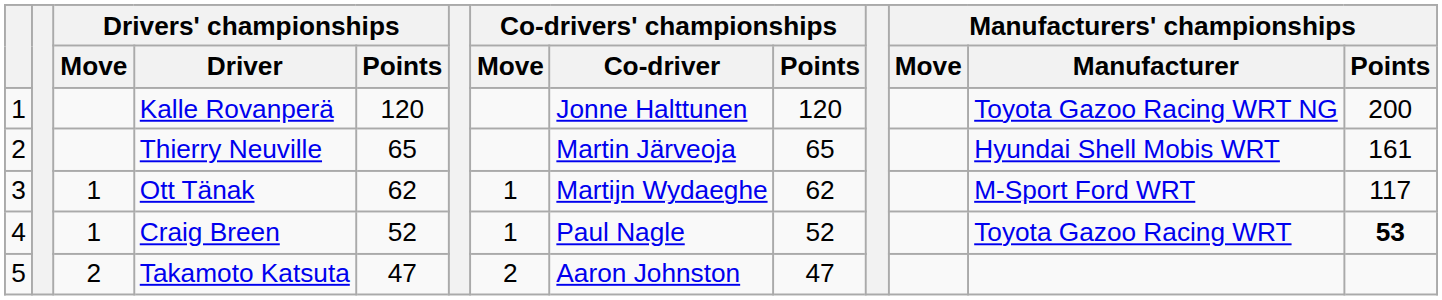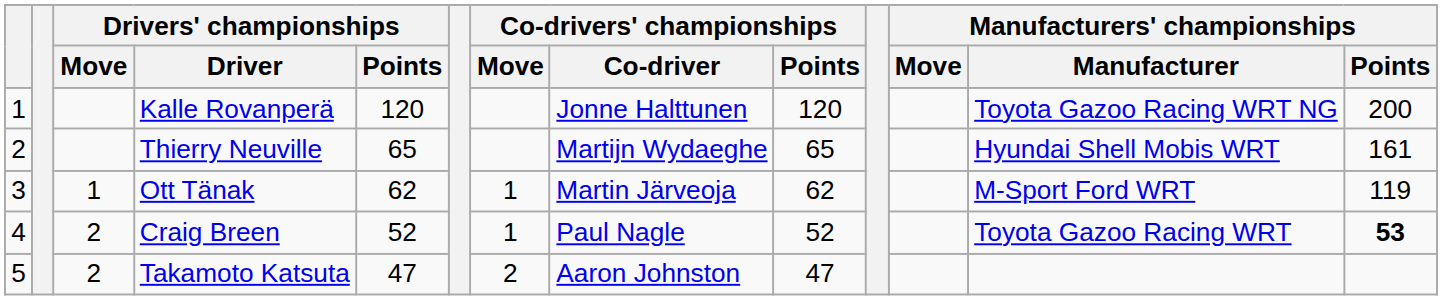 <table class="wikitable" style="font-size:85%;">
 <tr>
 <th rowspan="2"></th>
 <th rowspan="7" style="width:5px;"></th>
 <th colspan="3">Drivers' championships</th>
 <th rowspan="7" style="width:5px;"></th>
 <th colspan="3" nowrap>Co-drivers' championships</th>
 <th rowspan="7" style="width:5px;"></th>
 <th colspan="3" nowrap>Manufacturers' championships</th>
 </tr>
 <tr>
 <th>Move</th>
 <th>Driver</th>
 <th>Points</th>
 <th>Move</th>
 <th>Co-driver</th>
 <th>Points</th>
 <th>Move</th>
 <th>Manufacturer</th>
 <th>Points</th>
 </tr>
 <tr>
 <td align="center">1</td>
 <td align="center"></td>
 <td><a href='#'>Kalle Rovanperä</a></td>
 <td align="center">120</td>
 <td align="center"></td>
 <td><a href='#'>Jonne Halttunen</a></td>
 <td align="center">120</td>
 <td align="center"></td>
 <td><a href='#'>Toyota Gazoo Racing WRT NG</a></td>
 <td align="center">200</td>
 </tr>
 <tr>
 <td align="center">2</td>
 <td align="center"></td>
 <td><a href='#'>Thierry Neuville</a></td>
 <td align="center">65</td>
 <td align="center"></td>
-<td><a href='#'>Martin Järveoja</a></td>
+<td><a href='#'>Martijn Wydaeghe</a></td>
 <td align="center">65</td>
 <td align="center"></td>
 <td><a href='#'>Hyundai Shell Mobis WRT</a></td>
 <td align="center">161</td>
 </tr>
 <tr>
 <td align="center">3</td>
 <td align="center"> 1</td>
 <td><a href='#'>Ott Tänak</a></td>
 <td align="center">62</td>
 <td align="center"> 1</td>
-<td><a href='#'>Martijn Wydaeghe</a></td>
+<td><a href='#'>Martin Järveoja</a></td>
 <td align="center">62</td>
 <td align="center"></td>
 <td><a href='#'>M-Sport Ford WRT</a></td>
-<td align="center">117</td>
+<td align="center">119</td>
 </tr>
 <tr>
 <td align="center">4</td>
-<td align="center"> 1</td>
+<td align="center"> 2</td>
 <td><a href='#'>Craig Breen</a></td>
 <td align="center">52</td>
 <td align="center"> 1</td>
 <td><a href='#'>Paul Nagle</a></td>
 <td align="center">52</td>
 <td align="center"></td>
 <td><a href='#'>Toyota Gazoo Racing WRT</a></td>
 <td align="center"><strong>53</strong></td>
 </tr>
 <tr>
 <td align="center">5</td>
 <td align="center"> 2</td>
 <td><a href='#'>Takamoto Katsuta</a></td>
 <td align="center">47</td>
 <td align="center"> 2</td>
 <td><a href='#'>Aaron Johnston</a></td>
 <td align="center">47</td>
 <td></td>
 <td></td>
 <td></td>
 </tr>
 </table>
